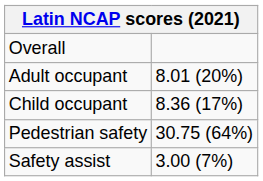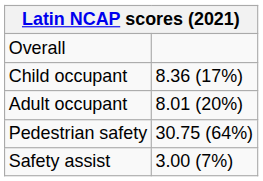 <table class="wikitable"align=left>
 <tr>
 <th colspan="2"><a href='#'>Latin NCAP</a> scores (2021)</th>
 </tr>
 <tr>
 <td>Overall</td>
 <td></td>
 </tr>
 <tr>
+<td>Child occupant</td>
+<td>8.36 (17%)</td>
+</tr>
+<tr>
 <td>Adult occupant</td>
 <td>8.01 (20%)</td>
-</tr>
-<tr>
-<td>Child occupant</td>
-<td>8.36 (17%)</td>
 </tr>
 <tr>
 <td>Pedestrian safety</td>
 <td>30.75 (64%)</td>
 </tr>
 <tr>
 <td>Safety assist</td>
 <td>3.00 (7%)</td>
 </tr>
 </table>
